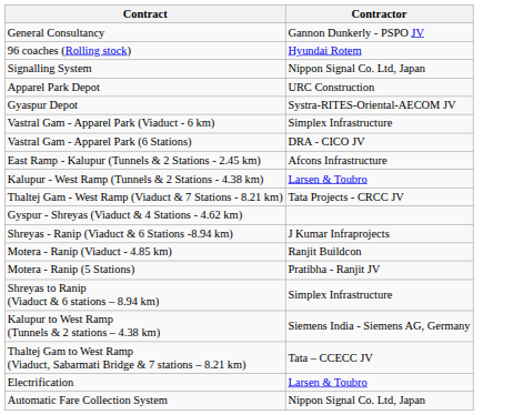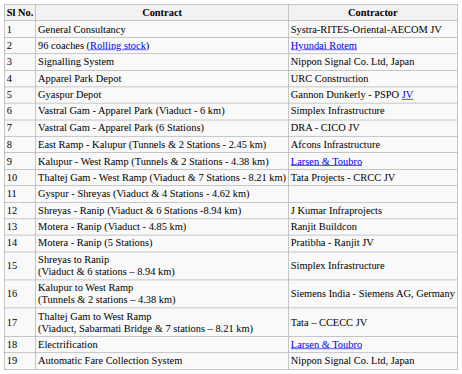 <table Class="wikitable">
 <tr>
+<th>Sl No.</th>
 <th>Contract</th>
 <th>Contractor</th>
 </tr>
 <tr>
+<td>1</td>
 <td>General Consultancy</td>
-<td>Gannon Dunkerly - PSPO <a href='#'>JV</a></td>
+<td>Systra-RITES-Oriental-AECOM JV</td>
 </tr>
 <tr>
+<td>2</td>
 <td>96 coaches (<a href='#'>Rolling stock</a>)</td>
 <td><a href='#'>Hyundai Rotem</a></td>
 </tr>
 <tr>
+<td>3</td>
 <td>Signalling System</td>
 <td>Nippon Signal Co. Ltd, Japan</td>
 </tr>
 <tr>
+<td>4</td>
 <td>Apparel Park Depot</td>
 <td>URC Construction</td>
 </tr>
 <tr>
+<td>5</td>
 <td>Gyaspur Depot</td>
-<td>Systra-RITES-Oriental-AECOM JV</td>
+<td>Gannon Dunkerly - PSPO <a href='#'>JV</a></td>
 </tr>
 <tr>
+<td>6</td>
 <td>Vastral Gam - Apparel Park (Viaduct - 6 km)</td>
 <td>Simplex Infrastructure</td>
 </tr>
 <tr>
+<td>7</td>
 <td>Vastral Gam - Apparel Park (6 Stations)</td>
 <td>DRA - CICO JV</td>
 </tr>
 <tr>
+<td>8</td>
 <td>East Ramp - Kalupur (Tunnels & 2 Stations - 2.45 km)</td>
 <td>Afcons Infrastructure</td>
 </tr>
 <tr>
+<td>9</td>
 <td>Kalupur - West Ramp (Tunnels & 2 Stations - 4.38 km)</td>
 <td><a href='#'>Larsen & Toubro</a></td>
 </tr>
 <tr>
+<td>10</td>
 <td>Thaltej Gam - West Ramp (Viaduct & 7 Stations - 8.21 km)</td>
 <td>Tata Projects - CRCC JV</td>
 </tr>
 <tr>
+<td>11</td>
 <td>Gyspur - Shreyas (Viaduct & 4 Stations - 4.62 km)</td>
 <td></td>
 </tr>
 <tr>
+<td>12</td>
 <td>Shreyas - Ranip (Viaduct & 6 Stations -8.94 km)</td>
 <td>J Kumar Infraprojects</td>
 </tr>
 <tr>
+<td>13</td>
 <td>Motera - Ranip (Viaduct - 4.85 km)</td>
 <td>Ranjit Buildcon</td>
 </tr>
 <tr>
+<td>14</td>
 <td>Motera - Ranip (5 Stations)</td>
 <td>Pratibha - Ranjit JV</td>
 </tr>
 <tr>
+<td>15</td>
 <td>Shreyas to Ranip<br>(Viaduct & 6 stations – 8.94 km)</td>
 <td>Simplex Infrastructure</td>
 </tr>
 <tr>
+<td>16</td>
 <td>Kalupur to West Ramp<br>(Tunnels & 2 stations – 4.38 km)</td>
 <td>Siemens India - Siemens AG, Germany</td>
 </tr>
 <tr>
+<td>17</td>
 <td>Thaltej Gam to West Ramp<br>(Viaduct, Sabarmati Bridge & 7 stations – 8.21 km)</td>
 <td>Tata – CCECC JV</td>
 </tr>
 <tr>
+<td>18</td>
 <td>Electrification</td>
 <td><a href='#'>Larsen & Toubro</a></td>
 </tr>
 <tr>
+<td>19</td>
 <td>Automatic Fare Collection System</td>
 <td>Nippon Signal Co. Ltd, Japan</td>
 </tr>
 </table>
